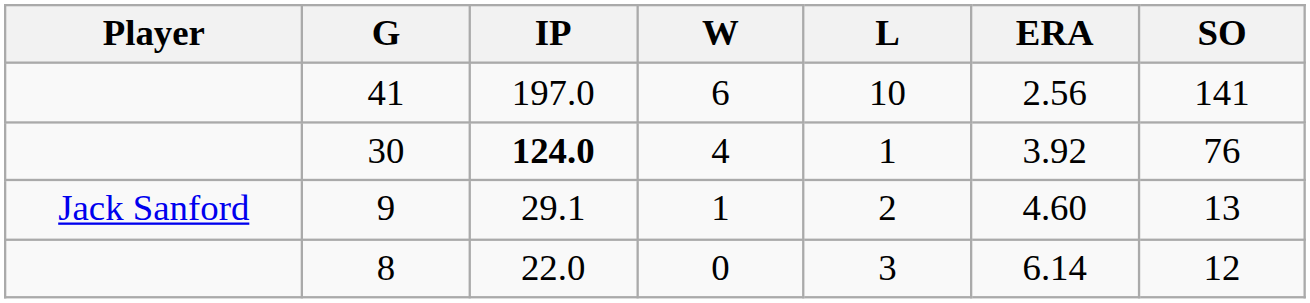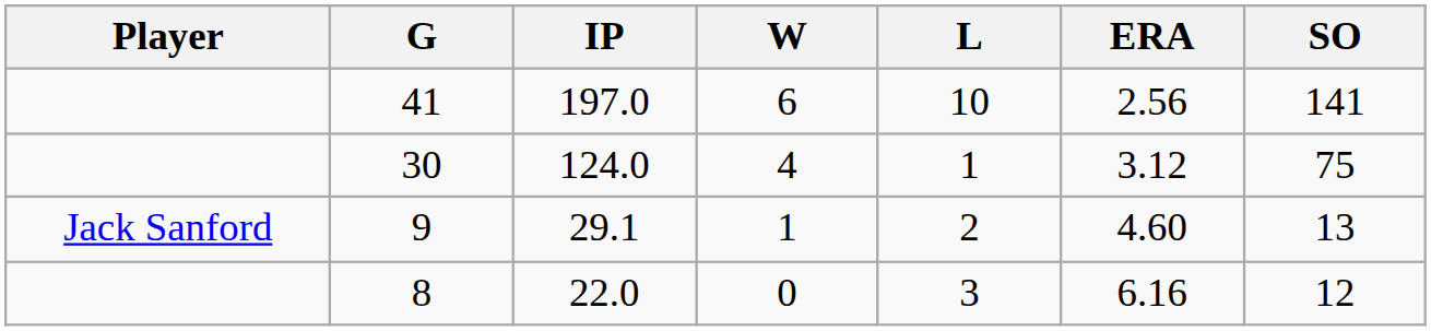 <table class="wikitable sortable">
 <tr>
 <th bgcolor="#DDDDFF" width="16%">Player</th>
 <th bgcolor="#DDDDFF" width="9%">G</th>
 <th bgcolor="#DDDDFF" width="9%">IP</th>
 <th bgcolor="#DDDDFF" width="9%">W</th>
 <th bgcolor="#DDDDFF" width="9%">L</th>
 <th bgcolor="#DDDDFF" width="9%">ERA</th>
 <th bgcolor="#DDDDFF" width="9%">SO</th>
 </tr>
 <tr align="center">
 <td></td>
 <td>41</td>
 <td>197.0</td>
 <td>6</td>
 <td>10</td>
 <td>2.56</td>
 <td>141</td>
 </tr>
 <tr align="center">
 <td></td>
 <td>30</td>
-<td><strong>124.0</strong></td>
+<td>124.0</td>
 <td>4</td>
 <td>1</td>
-<td>3.92</td>
-<td>76</td>
+<td>3.12</td>
+<td>75</td>
 </tr>
 <tr align="center">
 <td><a href='#'>Jack Sanford</a></td>
 <td>9</td>
 <td>29.1</td>
 <td>1</td>
 <td>2</td>
 <td>4.60</td>
 <td>13</td>
 </tr>
 <tr align=center>
 <td></td>
 <td>8</td>
 <td>22.0</td>
 <td>0</td>
 <td>3</td>
-<td>6.14</td>
+<td>6.16</td>
 <td>12</td>
 </tr>
 </table>
